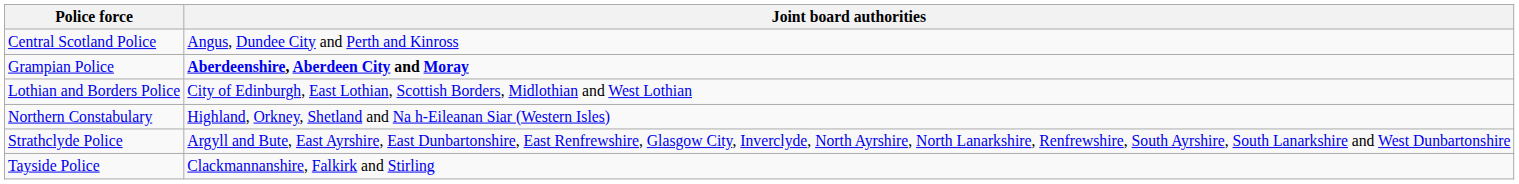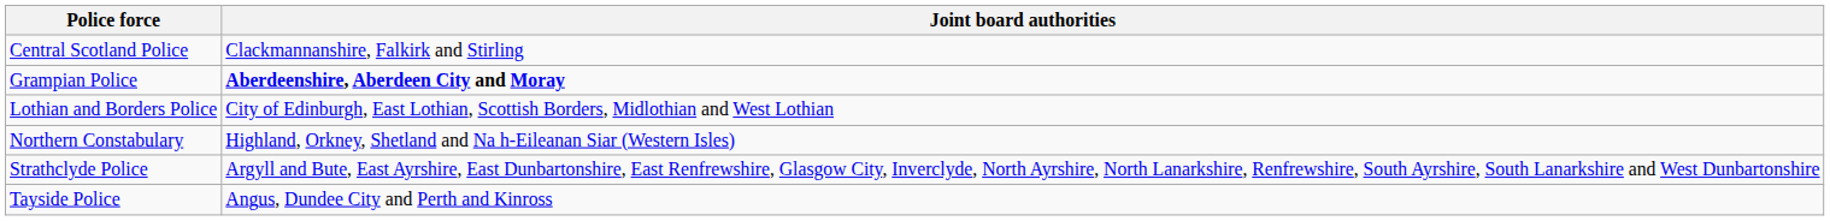 <table class="wikitable">
 <tr>
 <th>Police force</th>
 <th>Joint board authorities</th>
 </tr>
 <tr>
 <td><a href='#'>Central Scotland Police</a></td>
-<td><a href='#'>Angus</a>, <a href='#'>Dundee City</a> and <a href='#'>Perth and Kinross</a></td>
+<td><a href='#'>Clackmannanshire</a>, <a href='#'>Falkirk</a> and <a href='#'>Stirling</a></td>
 </tr>
 <tr>
 <td><a href='#'>Grampian Police</a></td>
 <td><strong><a href='#'>Aberdeenshire</a>, <a href='#'>Aberdeen City</a> and <a href='#'>Moray</a></strong></td>
 </tr>
 <tr>
 <td><a href='#'>Lothian and Borders Police</a></td>
 <td><a href='#'>City of Edinburgh</a>, <a href='#'>East Lothian</a>, <a href='#'>Scottish Borders</a>, <a href='#'>Midlothian</a> and <a href='#'>West Lothian</a></td>
 </tr>
 <tr>
 <td><a href='#'>Northern Constabulary</a></td>
 <td><a href='#'>Highland</a>, <a href='#'>Orkney</a>, <a href='#'>Shetland</a> and <a href='#'>Na h-Eileanan Siar (Western Isles)</a></td>
 </tr>
 <tr>
 <td><a href='#'>Strathclyde Police</a></td>
 <td><a href='#'>Argyll and Bute</a>, <a href='#'>East Ayrshire</a>, <a href='#'>East Dunbartonshire</a>, <a href='#'>East Renfrewshire</a>, <a href='#'>Glasgow City</a>, <a href='#'>Inverclyde</a>, <a href='#'>North Ayrshire</a>, <a href='#'>North Lanarkshire</a>, <a href='#'>Renfrewshire</a>, <a href='#'>South Ayrshire</a>, <a href='#'>South Lanarkshire</a> and <a href='#'>West Dunbartonshire</a></td>
 </tr>
 <tr>
 <td><a href='#'>Tayside Police</a></td>
-<td><a href='#'>Clackmannanshire</a>, <a href='#'>Falkirk</a> and <a href='#'>Stirling</a></td>
+<td><a href='#'>Angus</a>, <a href='#'>Dundee City</a> and <a href='#'>Perth and Kinross</a></td>
 </tr>
 </table>
